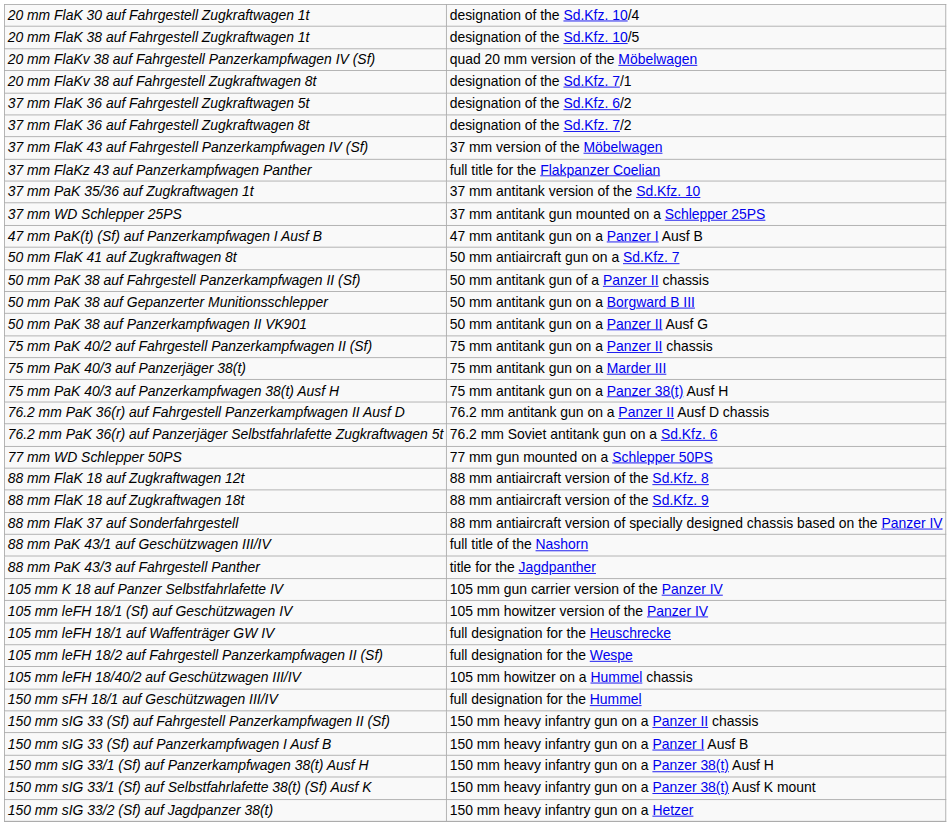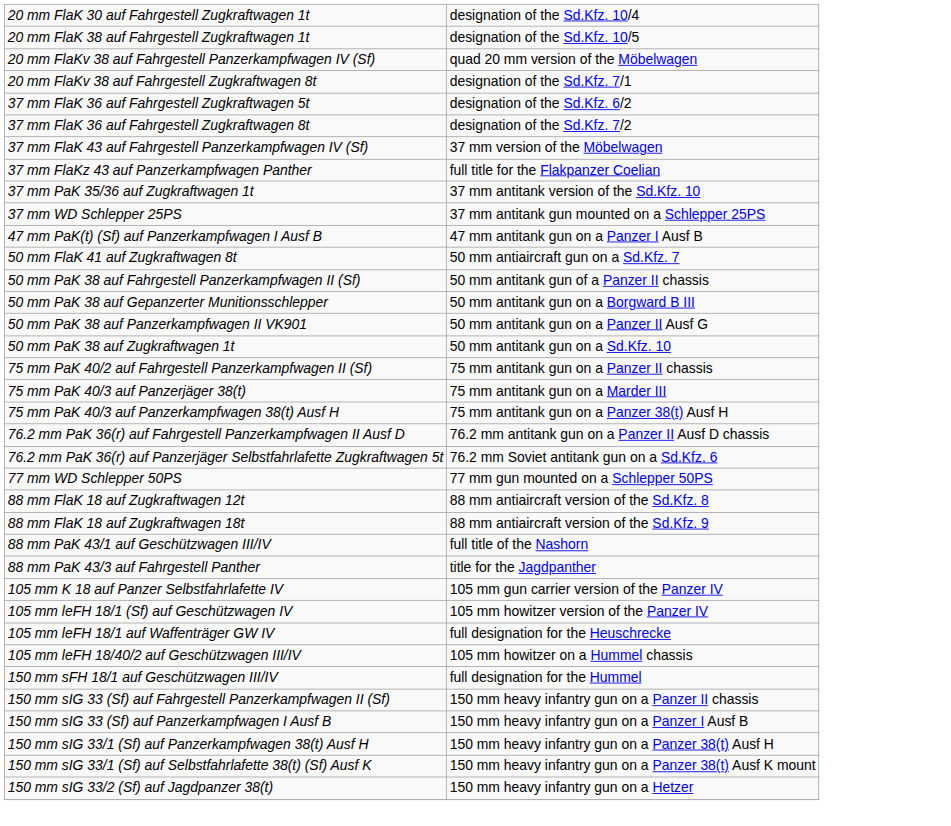 <table class="wikitable">
 <tr>
 <td><em>20 mm FlaK 30 auf Fahrgestell Zugkraftwagen 1t</em></td>
 <td>designation of the <a href='#'>Sd.Kfz. 10</a>/4</td>
 </tr>
 <tr>
 <td><em>20 mm FlaK 38 auf Fahrgestell Zugkraftwagen 1t</em></td>
 <td>designation of the <a href='#'>Sd.Kfz. 10</a>/5</td>
 </tr>
 <tr>
 <td><em>20 mm FlaKv 38 auf Fahrgestell Panzerkampfwagen IV (Sf)</em></td>
 <td>quad 20 mm version of the <a href='#'>Möbelwagen</a></td>
 </tr>
 <tr>
 <td><em>20 mm FlaKv 38 auf Fahrgestell Zugkraftwagen 8t</em></td>
 <td>designation of the <a href='#'>Sd.Kfz. 7</a>/1</td>
 </tr>
 <tr>
 <td><em>37 mm FlaK 36 auf Fahrgestell Zugkraftwagen 5t</em></td>
 <td>designation of the <a href='#'>Sd.Kfz. 6</a>/2</td>
 </tr>
 <tr>
 <td><em>37 mm FlaK 36 auf Fahrgestell Zugkraftwagen 8t</em></td>
 <td>designation of the <a href='#'>Sd.Kfz. 7</a>/2</td>
 </tr>
 <tr>
 <td><em>37 mm FlaK 43 auf Fahrgestell Panzerkampfwagen IV (Sf)</em></td>
 <td>37 mm version of the <a href='#'>Möbelwagen</a></td>
 </tr>
 <tr>
 <td><em>37 mm FlaKz 43 auf Panzerkampfwagen Panther</em></td>
 <td>full title for the <a href='#'>Flakpanzer Coelian</a></td>
 </tr>
 <tr>
 <td><em>37 mm PaK 35/36 auf Zugkraftwagen 1t</em></td>
 <td>37 mm antitank version of the <a href='#'>Sd.Kfz. 10</a></td>
 </tr>
 <tr>
 <td><em>37 mm WD Schlepper 25PS</em></td>
 <td>37 mm antitank gun mounted on a <a href='#'>Schlepper 25PS</a></td>
 </tr>
 <tr>
 <td><em>47 mm PaK(t) (Sf) auf Panzerkampfwagen I Ausf B</em></td>
 <td>47 mm antitank gun on a <a href='#'>Panzer I</a> Ausf B</td>
 </tr>
 <tr>
 <td><em>50 mm FlaK 41 auf Zugkraftwagen 8t</em></td>
 <td>50 mm antiaircraft gun on a <a href='#'>Sd.Kfz. 7</a></td>
 </tr>
 <tr>
 <td><em>50 mm PaK 38 auf Fahrgestell Panzerkampfwagen II (Sf)</em></td>
 <td>50 mm antitank gun of a <a href='#'>Panzer II</a> chassis</td>
 </tr>
 <tr>
 <td><em>50 mm PaK 38 auf Gepanzerter Munitionsschlepper</em></td>
 <td>50 mm antitank gun on a <a href='#'>Borgward B III</a></td>
 </tr>
 <tr>
 <td><em>50 mm PaK 38 auf Panzerkampfwagen II VK901</em></td>
 <td>50 mm antitank gun on a <a href='#'>Panzer II</a> Ausf G</td>
 </tr>
 <tr>
+<td><em>50 mm PaK 38 auf Zugkraftwagen 1t</em></td>
+<td>50 mm antitank gun on a <a href='#'>Sd.Kfz. 10</a></td>
+</tr>
+<tr>
 <td><em>75 mm PaK 40/2 auf Fahrgestell Panzerkampfwagen II (Sf)</em></td>
 <td>75 mm antitank gun on a <a href='#'>Panzer II</a> chassis</td>
 </tr>
 <tr>
 <td><em>75 mm PaK 40/3 auf Panzerjäger 38(t)</em></td>
 <td>75 mm antitank gun on a <a href='#'>Marder III</a></td>
 </tr>
 <tr>
 <td><em>75 mm PaK 40/3 auf Panzerkampfwagen 38(t) Ausf H</em></td>
 <td>75 mm antitank gun on a <a href='#'>Panzer 38(t)</a> Ausf H</td>
 </tr>
 <tr>
 <td><em>76.2 mm PaK 36(r) auf Fahrgestell Panzerkampfwagen II Ausf D</em></td>
 <td>76.2 mm antitank gun on a <a href='#'>Panzer II</a> Ausf D chassis</td>
 </tr>
 <tr>
 <td><em>76.2 mm PaK 36(r) auf Panzerjäger Selbstfahrlafette Zugkraftwagen 5t</em></td>
 <td>76.2 mm Soviet antitank gun on a <a href='#'>Sd.Kfz. 6</a></td>
 </tr>
 <tr>
 <td><em>77 mm WD Schlepper 50PS</em></td>
 <td>77 mm gun mounted on a <a href='#'>Schlepper 50PS</a></td>
 </tr>
 <tr>
 <td><em>88 mm FlaK 18 auf Zugkraftwagen 12t</em></td>
 <td>88 mm antiaircraft version of the <a href='#'>Sd.Kfz. 8</a></td>
 </tr>
 <tr>
 <td><em>88 mm FlaK 18 auf Zugkraftwagen 18t</em></td>
 <td>88 mm antiaircraft version of the <a href='#'>Sd.Kfz. 9</a></td>
 </tr>
 <tr>
-<td><em>88 mm FlaK 37 auf Sonderfahrgestell</em></td>
-<td>88 mm antiaircraft version of specially designed chassis based on the <a href='#'>Panzer IV</a></td>
-</tr>
-<tr>
 <td><em>88 mm PaK 43/1 auf Geschützwagen III/IV</em></td>
 <td>full title of the <a href='#'>Nashorn</a></td>
 </tr>
 <tr>
 <td><em>88 mm PaK 43/3 auf Fahrgestell Panther</em></td>
 <td>title for the <a href='#'>Jagdpanther</a></td>
 </tr>
 <tr>
 <td><em>105 mm K 18 auf Panzer Selbstfahrlafette IV</em></td>
 <td>105 mm gun carrier version of the <a href='#'>Panzer IV</a></td>
 </tr>
 <tr>
 <td><em>105 mm leFH 18/1 (Sf) auf Geschützwagen IV</em></td>
 <td>105 mm howitzer version of the <a href='#'>Panzer IV</a></td>
 </tr>
 <tr>
 <td><em>105 mm leFH 18/1 auf Waffenträger GW IV</em></td>
 <td>full designation for the <a href='#'>Heuschrecke</a></td>
-</tr>
-<tr>
-<td><em>105 mm leFH 18/2 auf Fahrgestell Panzerkampfwagen II (Sf)</em></td>
-<td>full designation for the <a href='#'>Wespe</a></td>
 </tr>
 <tr>
 <td><em>105 mm leFH 18/40/2 auf Geschützwagen III/IV</em></td>
 <td>105 mm howitzer on a <a href='#'>Hummel</a> chassis</td>
 </tr>
 <tr>
 <td><em>150 mm sFH 18/1 auf Geschützwagen III/IV</em></td>
 <td>full designation for the <a href='#'>Hummel</a></td>
 </tr>
 <tr>
 <td><em>150 mm sIG 33 (Sf) auf Fahrgestell Panzerkampfwagen II (Sf)</em></td>
 <td>150 mm heavy infantry gun on a <a href='#'>Panzer II</a> chassis</td>
 </tr>
 <tr>
 <td><em>150 mm sIG 33 (Sf) auf Panzerkampfwagen I Ausf B</em></td>
 <td>150 mm heavy infantry gun on a <a href='#'>Panzer I</a> Ausf B</td>
 </tr>
 <tr>
 <td><em>150 mm sIG 33/1 (Sf) auf Panzerkampfwagen 38(t) Ausf H</em></td>
 <td>150 mm heavy infantry gun on a <a href='#'>Panzer 38(t)</a> Ausf H</td>
 </tr>
 <tr>
 <td><em>150 mm sIG 33/1 (Sf) auf Selbstfahrlafette 38(t) (Sf) Ausf K</em></td>
 <td>150 mm heavy infantry gun on a <a href='#'>Panzer 38(t)</a> Ausf K mount</td>
 </tr>
 <tr>
 <td><em>150 mm sIG 33/2 (Sf) auf Jagdpanzer 38(t)</em></td>
 <td>150 mm heavy infantry gun on a <a href='#'>Hetzer</a></td>
 </tr>
 <tr>
 </tr>
 </table>
